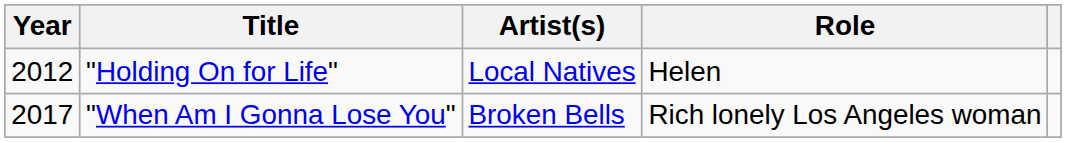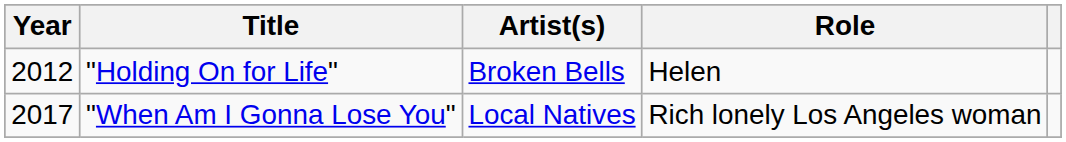 <table class="wikitable sortable">
 <tr>
 <th>Year</th>
 <th>Title</th>
 <th>Artist(s)</th>
 <th>Role</th>
 <th scope="col"></th>
 </tr>
 <tr>
 <td>2012</td>
 <td>"<a href='#'>Holding On for Life</a>"</td>
-<td><a href='#'>Local Natives</a></td>
+<td><a href='#'>Broken Bells</a></td>
 <td>Helen</td>
 <td></td>
 </tr>
 <tr>
 <td>2017</td>
 <td>"<a href='#'>When Am I Gonna Lose You</a>"</td>
-<td><a href='#'>Broken Bells</a></td>
+<td><a href='#'>Local Natives</a></td>
 <td>Rich lonely Los Angeles woman</td>
 <td></td>
 </tr>
 </table>
